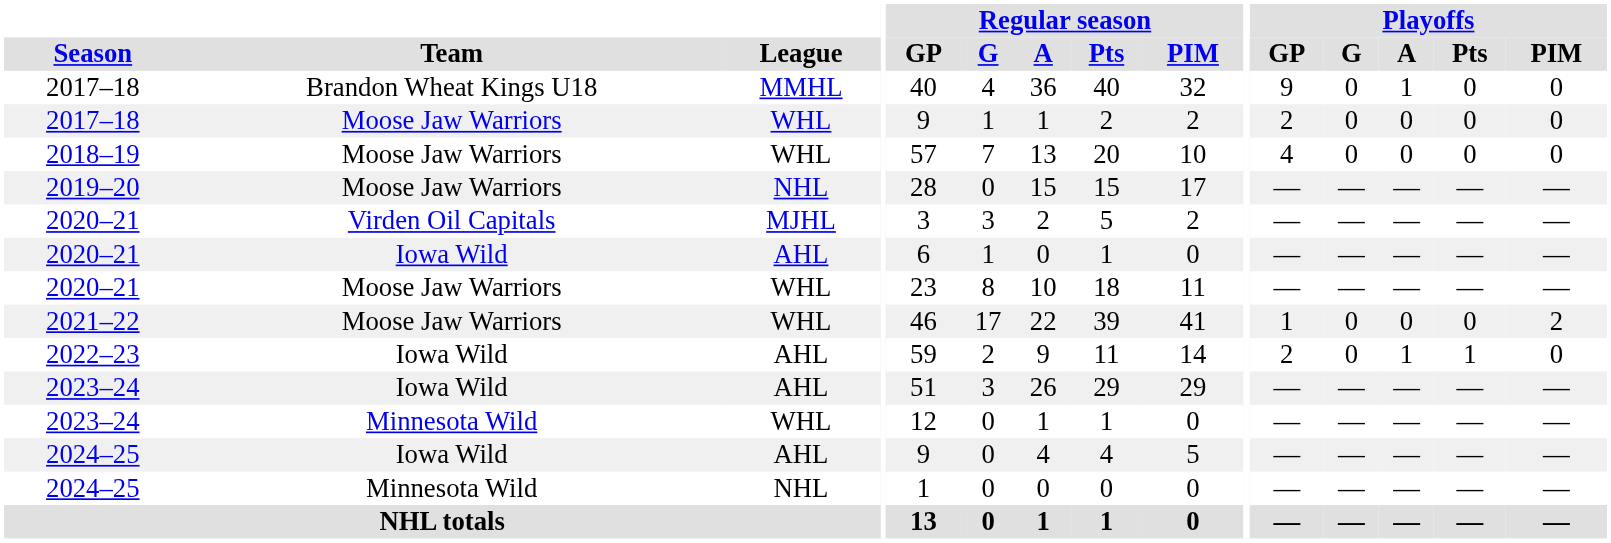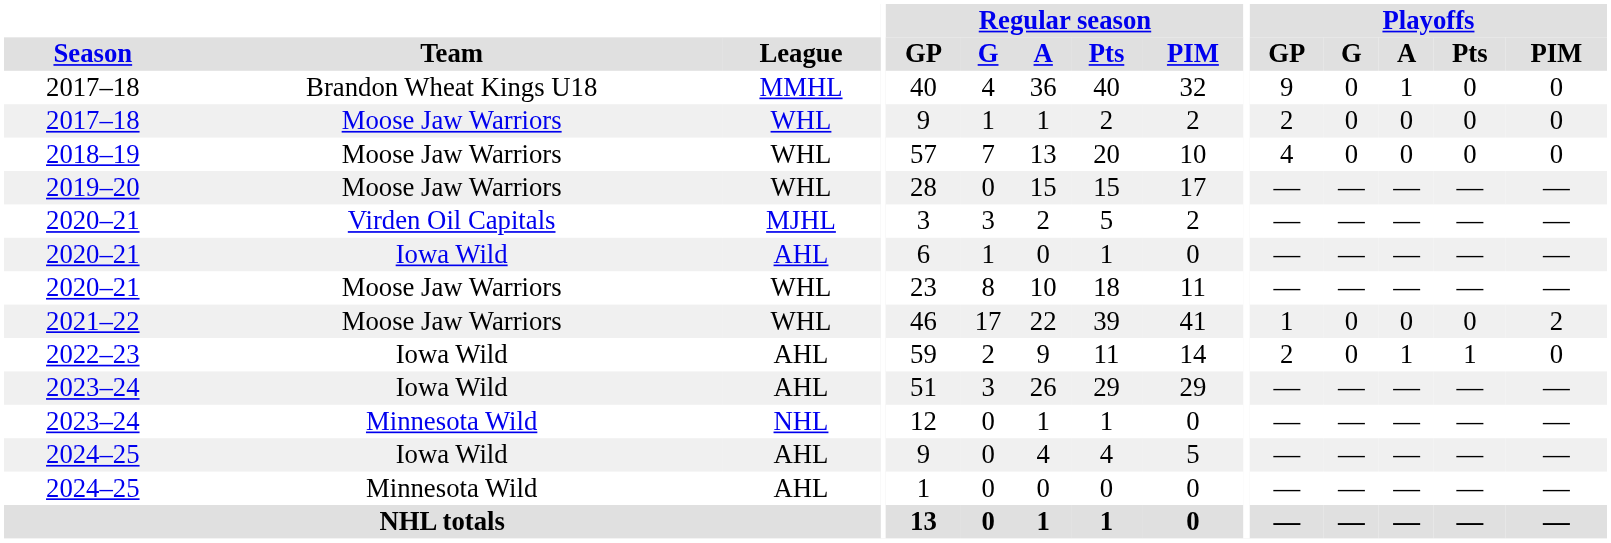 <table border="0" cellpadding="1" cellspacing="0" style="text-align:center; width:60em">
 <tr bgcolor="#e0e0e0">
 <th colspan="3" bgcolor="#ffffff"></th>
 <th rowspan="99" bgcolor="#ffffff"></th>
 <th colspan="5"><a href='#'>Regular season</a></th>
 <th rowspan="99" bgcolor="#ffffff"></th>
 <th colspan="5"><a href='#'>Playoffs</a></th>
 </tr>
 <tr bgcolor="#e0e0e0">
 <th><a href='#'>Season</a></th>
 <th>Team</th>
 <th>League</th>
 <th>GP</th>
 <th><a href='#'>G</a></th>
 <th><a href='#'>A</a></th>
 <th><a href='#'>Pts</a></th>
 <th><a href='#'>PIM</a></th>
 <th>GP</th>
 <th>G</th>
 <th>A</th>
 <th>Pts</th>
 <th>PIM</th>
 </tr>
 <tr>
 <td>2017–18</td>
 <td>Brandon Wheat Kings U18</td>
 <td><a href='#'>MMHL</a></td>
 <td>40</td>
 <td>4</td>
 <td>36</td>
 <td>40</td>
 <td>32</td>
 <td>9</td>
 <td>0</td>
 <td>1</td>
 <td>0</td>
 <td>0</td>
 </tr>
 <tr bgcolor="#f0f0f0">
 <td><a href='#'>2017–18</a></td>
 <td><a href='#'>Moose Jaw Warriors</a></td>
 <td><a href='#'>WHL</a></td>
 <td>9</td>
 <td>1</td>
 <td>1</td>
 <td>2</td>
 <td>2</td>
 <td>2</td>
 <td>0</td>
 <td>0</td>
 <td>0</td>
 <td>0</td>
 </tr>
 <tr>
 <td><a href='#'>2018–19</a></td>
 <td>Moose Jaw Warriors</td>
 <td>WHL</td>
 <td>57</td>
 <td>7</td>
 <td>13</td>
 <td>20</td>
 <td>10</td>
 <td>4</td>
 <td>0</td>
 <td>0</td>
 <td>0</td>
 <td>0</td>
 </tr>
 <tr bgcolor="#f0f0f0">
 <td><a href='#'>2019–20</a></td>
 <td>Moose Jaw Warriors</td>
-<td><a href='#'>NHL</a></td>
+<td>WHL</td>
 <td>28</td>
 <td>0</td>
 <td>15</td>
 <td>15</td>
 <td>17</td>
 <td>—</td>
 <td>—</td>
 <td>—</td>
 <td>—</td>
 <td>—</td>
 </tr>
 <tr>
 <td><a href='#'>2020–21</a></td>
 <td><a href='#'>Virden Oil Capitals</a></td>
 <td><a href='#'>MJHL</a></td>
 <td>3</td>
 <td>3</td>
 <td>2</td>
 <td>5</td>
 <td>2</td>
 <td>—</td>
 <td>—</td>
 <td>—</td>
 <td>—</td>
 <td>—</td>
 </tr>
 <tr bgcolor="#f0f0f0">
 <td><a href='#'>2020–21</a></td>
 <td><a href='#'>Iowa Wild</a></td>
 <td><a href='#'>AHL</a></td>
 <td>6</td>
 <td>1</td>
 <td>0</td>
 <td>1</td>
 <td>0</td>
 <td>—</td>
 <td>—</td>
 <td>—</td>
 <td>—</td>
 <td>—</td>
 </tr>
 <tr>
 <td><a href='#'>2020–21</a></td>
 <td>Moose Jaw Warriors</td>
 <td>WHL</td>
 <td>23</td>
 <td>8</td>
 <td>10</td>
 <td>18</td>
 <td>11</td>
 <td>—</td>
 <td>—</td>
 <td>—</td>
 <td>—</td>
 <td>—</td>
 </tr>
 <tr bgcolor="#f0f0f0">
 <td><a href='#'>2021–22</a></td>
 <td>Moose Jaw Warriors</td>
 <td>WHL</td>
 <td>46</td>
 <td>17</td>
 <td>22</td>
 <td>39</td>
 <td>41</td>
 <td>1</td>
 <td>0</td>
 <td>0</td>
 <td>0</td>
 <td>2</td>
 </tr>
 <tr>
 <td><a href='#'>2022–23</a></td>
 <td>Iowa Wild</td>
 <td>AHL</td>
 <td>59</td>
 <td>2</td>
 <td>9</td>
 <td>11</td>
 <td>14</td>
 <td>2</td>
 <td>0</td>
 <td>1</td>
 <td>1</td>
 <td>0</td>
 </tr>
 <tr bgcolor="#f0f0f0">
 <td><a href='#'>2023–24</a></td>
 <td>Iowa Wild</td>
 <td>AHL</td>
 <td>51</td>
 <td>3</td>
 <td>26</td>
 <td>29</td>
 <td>29</td>
 <td>—</td>
 <td>—</td>
 <td>—</td>
 <td>—</td>
 <td>—</td>
 </tr>
 <tr>
 <td><a href='#'>2023–24</a></td>
 <td><a href='#'>Minnesota Wild</a></td>
-<td>WHL</td>
+<td><a href='#'>NHL</a></td>
 <td>12</td>
 <td>0</td>
 <td>1</td>
 <td>1</td>
 <td>0</td>
 <td>—</td>
 <td>—</td>
 <td>—</td>
 <td>—</td>
 <td>—</td>
 </tr>
 <tr bgcolor="#f0f0f0">
 <td><a href='#'>2024–25</a></td>
 <td>Iowa Wild</td>
 <td>AHL</td>
 <td>9</td>
 <td>0</td>
 <td>4</td>
 <td>4</td>
 <td>5</td>
 <td>—</td>
 <td>—</td>
 <td>—</td>
 <td>—</td>
 <td>—</td>
 </tr>
 <tr>
 <td><a href='#'>2024–25</a></td>
 <td>Minnesota Wild</td>
-<td>NHL</td>
+<td>AHL</td>
 <td>1</td>
 <td>0</td>
 <td>0</td>
 <td>0</td>
 <td>0</td>
 <td>—</td>
 <td>—</td>
 <td>—</td>
 <td>—</td>
 <td>—</td>
 </tr>
 <tr bgcolor="#e0e0e0">
 <th colspan="3">NHL totals</th>
 <th>13</th>
 <th>0</th>
 <th>1</th>
 <th>1</th>
 <th>0</th>
 <th>—</th>
 <th>—</th>
 <th>—</th>
 <th>—</th>
 <th>—</th>
 </tr>
 </table>
